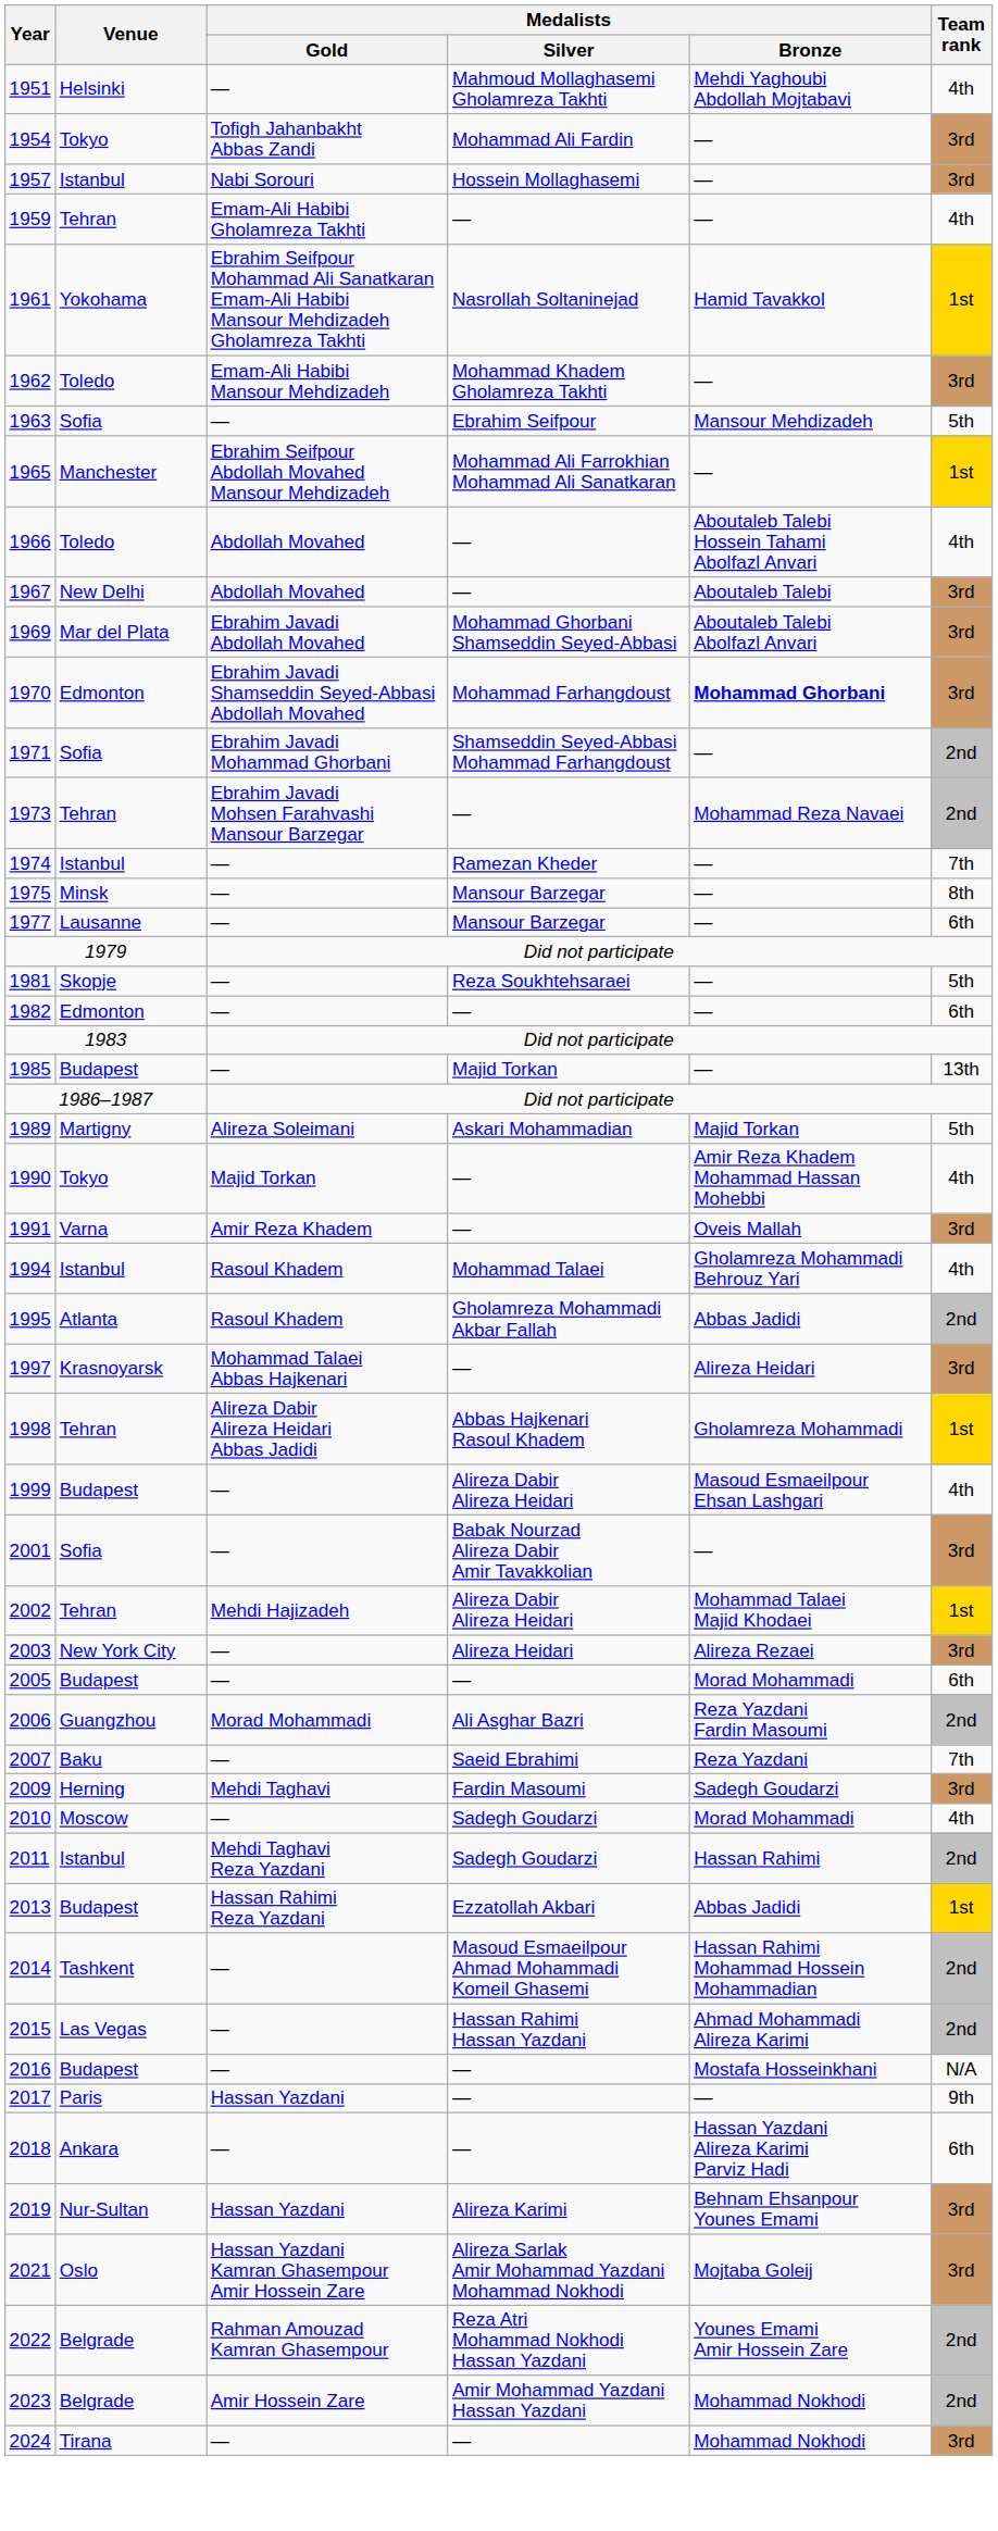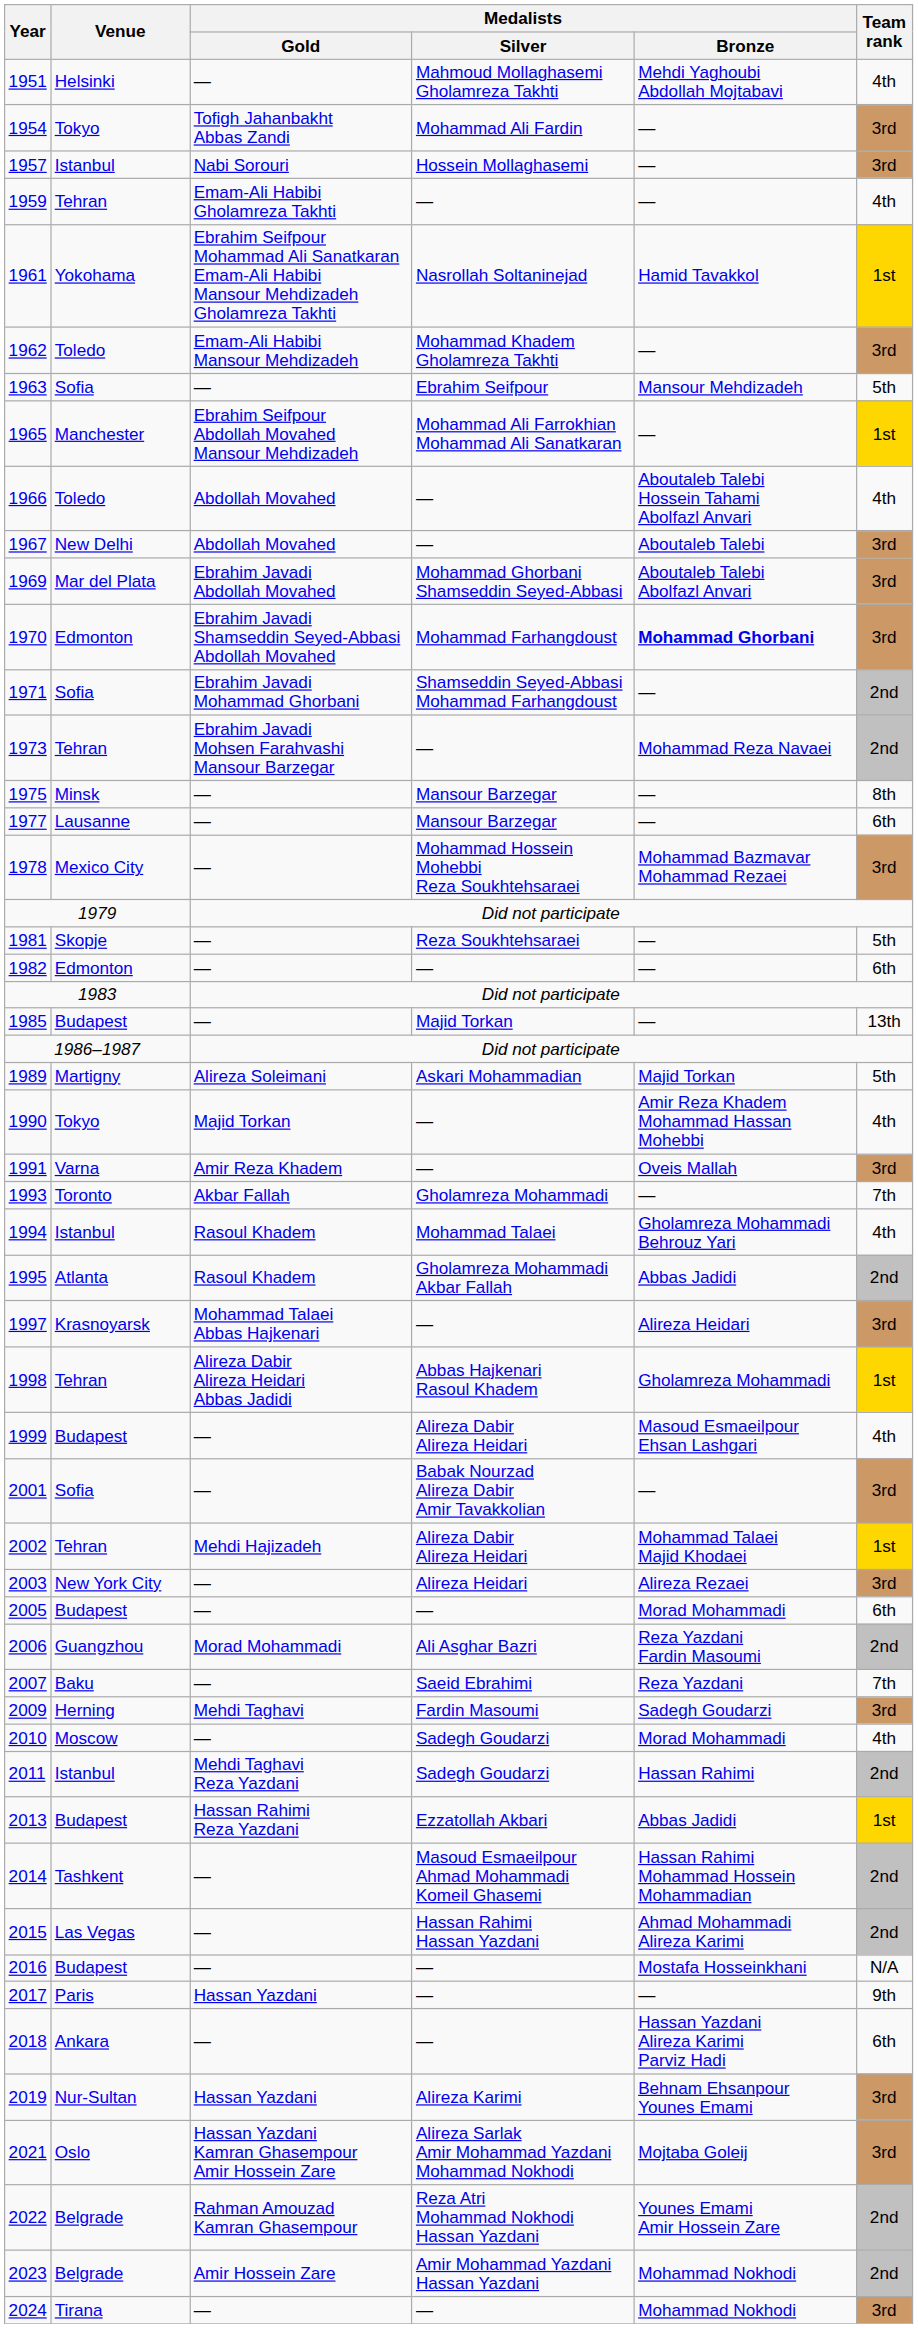 <table class="wikitable" style="text-align:left; font-size:90%">
 <tr>
 <th rowspan=2>Year</th>
 <th width=110 rowspan=2>Venue</th>
 <th colspan=3>Medalists</th>
 <th width=40 rowspan=2>Team rank</th>
 </tr>
 <tr>
 <th width=180 align="center">Gold</th>
 <th width=180 align="center">Silver</th>
 <th width=180 align="center">Bronze</th>
 </tr>
 <tr>
 <td><a href='#'>1951</a></td>
 <td><a href='#'>Helsinki</a></td>
 <td>—</td>
 <td><a href='#'>Mahmoud Mollaghasemi</a><br><a href='#'>Gholamreza Takhti</a></td>
 <td><a href='#'>Mehdi Yaghoubi</a><br><a href='#'>Abdollah Mojtabavi</a></td>
 <td align="center">4th</td>
 </tr>
 <tr>
 <td><a href='#'>1954</a></td>
 <td><a href='#'>Tokyo</a></td>
 <td><a href='#'>Tofigh Jahanbakht</a><br><a href='#'>Abbas Zandi</a></td>
 <td><a href='#'>Mohammad Ali Fardin</a></td>
 <td>—</td>
 <td align="center" bgcolor=cc9966>3rd</td>
 </tr>
 <tr>
 <td><a href='#'>1957</a></td>
 <td><a href='#'>Istanbul</a></td>
 <td><a href='#'>Nabi Sorouri</a></td>
 <td><a href='#'>Hossein Mollaghasemi</a></td>
 <td>—</td>
 <td align="center" bgcolor=cc9966>3rd</td>
 </tr>
 <tr>
 <td><a href='#'>1959</a></td>
 <td><a href='#'>Tehran</a></td>
 <td><a href='#'>Emam-Ali Habibi</a><br><a href='#'>Gholamreza Takhti</a></td>
 <td>—</td>
 <td>—</td>
 <td align="center">4th</td>
 </tr>
 <tr>
 <td><a href='#'>1961</a></td>
 <td><a href='#'>Yokohama</a></td>
 <td><a href='#'>Ebrahim Seifpour</a><br><a href='#'>Mohammad Ali Sanatkaran</a><br><a href='#'>Emam-Ali Habibi</a><br><a href='#'>Mansour Mehdizadeh</a><br><a href='#'>Gholamreza Takhti</a></td>
 <td><a href='#'>Nasrollah Soltaninejad</a></td>
 <td><a href='#'>Hamid Tavakkol</a></td>
 <td align="center" bgcolor=gold>1st</td>
 </tr>
 <tr>
 <td><a href='#'>1962</a></td>
 <td><a href='#'>Toledo</a></td>
 <td><a href='#'>Emam-Ali Habibi</a><br><a href='#'>Mansour Mehdizadeh</a></td>
 <td><a href='#'>Mohammad Khadem</a><br><a href='#'>Gholamreza Takhti</a></td>
 <td>—</td>
 <td align="center" bgcolor=cc9966>3rd</td>
 </tr>
 <tr>
 <td><a href='#'>1963</a></td>
 <td><a href='#'>Sofia</a></td>
 <td>—</td>
 <td><a href='#'>Ebrahim Seifpour</a></td>
 <td><a href='#'>Mansour Mehdizadeh</a></td>
 <td align="center">5th</td>
 </tr>
 <tr>
 <td><a href='#'>1965</a></td>
 <td><a href='#'>Manchester</a></td>
 <td><a href='#'>Ebrahim Seifpour</a><br><a href='#'>Abdollah Movahed</a><br><a href='#'>Mansour Mehdizadeh</a></td>
 <td><a href='#'>Mohammad Ali Farrokhian</a><br><a href='#'>Mohammad Ali Sanatkaran</a></td>
 <td>—</td>
 <td align="center" bgcolor=gold>1st</td>
 </tr>
 <tr>
 <td><a href='#'>1966</a></td>
 <td><a href='#'>Toledo</a></td>
 <td><a href='#'>Abdollah Movahed</a></td>
 <td>—</td>
 <td><a href='#'>Aboutaleb Talebi</a><br><a href='#'>Hossein Tahami</a><br><a href='#'>Abolfazl Anvari</a></td>
 <td align="center">4th</td>
 </tr>
 <tr>
 <td><a href='#'>1967</a></td>
 <td><a href='#'>New Delhi</a></td>
 <td><a href='#'>Abdollah Movahed</a></td>
 <td>—</td>
 <td><a href='#'>Aboutaleb Talebi</a></td>
 <td align="center" bgcolor=cc9966>3rd</td>
 </tr>
 <tr>
 <td><a href='#'>1969</a></td>
 <td><a href='#'>Mar del Plata</a></td>
 <td><a href='#'>Ebrahim Javadi</a><br><a href='#'>Abdollah Movahed</a></td>
 <td><a href='#'>Mohammad Ghorbani</a><br><a href='#'>Shamseddin Seyed-Abbasi</a></td>
 <td><a href='#'>Aboutaleb Talebi</a><br><a href='#'>Abolfazl Anvari</a></td>
 <td align="center" bgcolor=cc9966>3rd</td>
 </tr>
 <tr>
 <td><a href='#'>1970</a></td>
 <td><a href='#'>Edmonton</a></td>
 <td><a href='#'>Ebrahim Javadi</a><br><a href='#'>Shamseddin Seyed-Abbasi</a><br><a href='#'>Abdollah Movahed</a></td>
 <td><a href='#'>Mohammad Farhangdoust</a></td>
 <td><strong><a href='#'>Mohammad Ghorbani</a></strong></td>
 <td align="center" bgcolor=cc9966>3rd</td>
 </tr>
 <tr>
 <td><a href='#'>1971</a></td>
 <td><a href='#'>Sofia</a></td>
 <td><a href='#'>Ebrahim Javadi</a><br><a href='#'>Mohammad Ghorbani</a></td>
 <td><a href='#'>Shamseddin Seyed-Abbasi</a><br><a href='#'>Mohammad Farhangdoust</a></td>
 <td>—</td>
 <td align="center" bgcolor=silver>2nd</td>
 </tr>
 <tr>
 <td><a href='#'>1973</a></td>
 <td><a href='#'>Tehran</a></td>
 <td><a href='#'>Ebrahim Javadi</a><br><a href='#'>Mohsen Farahvashi</a><br><a href='#'>Mansour Barzegar</a></td>
 <td>—</td>
 <td><a href='#'>Mohammad Reza Navaei</a></td>
 <td align="center" bgcolor=silver>2nd</td>
 </tr>
 <tr>
-<td><a href='#'>1974</a></td>
-<td><a href='#'>Istanbul</a></td>
-<td>—</td>
-<td><a href='#'>Ramezan Kheder</a></td>
-<td>—</td>
-<td align="center">7th</td>
-</tr>
-<tr>
 <td><a href='#'>1975</a></td>
 <td><a href='#'>Minsk</a></td>
 <td>—</td>
 <td><a href='#'>Mansour Barzegar</a></td>
 <td>—</td>
 <td align="center">8th</td>
 </tr>
 <tr>
 <td><a href='#'>1977</a></td>
 <td><a href='#'>Lausanne</a></td>
 <td>—</td>
 <td><a href='#'>Mansour Barzegar</a></td>
 <td>—</td>
 <td align="center">6th</td>
+</tr>
+<tr>
+<td><a href='#'>1978</a></td>
+<td><a href='#'>Mexico City</a></td>
+<td>—</td>
+<td><a href='#'>Mohammad Hossein Mohebbi</a><br><a href='#'>Reza Soukhtehsaraei</a></td>
+<td><a href='#'>Mohammad Bazmavar</a><br><a href='#'>Mohammad Rezaei</a></td>
+<td align="center" bgcolor=cc9966>3rd</td>
 </tr>
 <tr>
 <td align="center" colspan=2><em>1979</em></td>
 <td align="center" colspan=4><em>Did not participate</em></td>
 </tr>
 <tr>
 <td><a href='#'>1981</a></td>
 <td><a href='#'>Skopje</a></td>
 <td>—</td>
 <td><a href='#'>Reza Soukhtehsaraei</a></td>
 <td>—</td>
 <td align="center">5th</td>
 </tr>
 <tr>
 <td><a href='#'>1982</a></td>
 <td><a href='#'>Edmonton</a></td>
 <td>—</td>
 <td>—</td>
 <td>—</td>
 <td align="center">6th</td>
 </tr>
 <tr>
 <td align="center" colspan=2><em>1983</em></td>
 <td align="center" colspan=4><em>Did not participate</em></td>
 </tr>
 <tr>
 <td><a href='#'>1985</a></td>
 <td><a href='#'>Budapest</a></td>
 <td>—</td>
 <td><a href='#'>Majid Torkan</a></td>
 <td>—</td>
 <td align="center">13th</td>
 </tr>
 <tr>
 <td align="center" colspan=2><em>1986–1987</em></td>
 <td align="center" colspan=4><em>Did not participate</em></td>
 </tr>
 <tr>
 <td><a href='#'>1989</a></td>
 <td><a href='#'>Martigny</a></td>
 <td><a href='#'>Alireza Soleimani</a></td>
 <td><a href='#'>Askari Mohammadian</a></td>
 <td><a href='#'>Majid Torkan</a></td>
 <td align="center">5th</td>
 </tr>
 <tr>
 <td><a href='#'>1990</a></td>
 <td><a href='#'>Tokyo</a></td>
 <td><a href='#'>Majid Torkan</a></td>
 <td>—</td>
 <td><a href='#'>Amir Reza Khadem</a><br><a href='#'>Mohammad Hassan Mohebbi</a></td>
 <td align="center">4th</td>
 </tr>
 <tr>
 <td><a href='#'>1991</a></td>
 <td><a href='#'>Varna</a></td>
 <td><a href='#'>Amir Reza Khadem</a></td>
 <td>—</td>
 <td><a href='#'>Oveis Mallah</a></td>
 <td align="center" bgcolor=cc9966>3rd</td>
+</tr>
+<tr>
+<td><a href='#'>1993</a></td>
+<td><a href='#'>Toronto</a></td>
+<td><a href='#'>Akbar Fallah</a></td>
+<td><a href='#'>Gholamreza Mohammadi</a></td>
+<td>—</td>
+<td align="center">7th</td>
 </tr>
 <tr>
 <td><a href='#'>1994</a></td>
 <td><a href='#'>Istanbul</a></td>
 <td><a href='#'>Rasoul Khadem</a></td>
 <td><a href='#'>Mohammad Talaei</a></td>
 <td><a href='#'>Gholamreza Mohammadi</a><br><a href='#'>Behrouz Yari</a></td>
 <td align="center">4th</td>
 </tr>
 <tr>
 <td><a href='#'>1995</a></td>
 <td><a href='#'>Atlanta</a></td>
 <td><a href='#'>Rasoul Khadem</a></td>
 <td><a href='#'>Gholamreza Mohammadi</a><br><a href='#'>Akbar Fallah</a></td>
 <td><a href='#'>Abbas Jadidi</a></td>
 <td align="center" bgcolor=silver>2nd</td>
 </tr>
 <tr>
 <td><a href='#'>1997</a></td>
 <td><a href='#'>Krasnoyarsk</a></td>
 <td><a href='#'>Mohammad Talaei</a><br><a href='#'>Abbas Hajkenari</a></td>
 <td>—</td>
 <td><a href='#'>Alireza Heidari</a></td>
 <td align="center" bgcolor=cc9966>3rd</td>
 </tr>
 <tr>
 <td><a href='#'>1998</a></td>
 <td><a href='#'>Tehran</a></td>
 <td><a href='#'>Alireza Dabir</a><br><a href='#'>Alireza Heidari</a><br><a href='#'>Abbas Jadidi</a></td>
 <td><a href='#'>Abbas Hajkenari</a><br><a href='#'>Rasoul Khadem</a></td>
 <td><a href='#'>Gholamreza Mohammadi</a></td>
 <td align="center" bgcolor=gold>1st</td>
 </tr>
 <tr>
 <td><a href='#'>1999</a></td>
 <td><a href='#'>Budapest</a></td>
 <td>—</td>
 <td><a href='#'>Alireza Dabir</a><br><a href='#'>Alireza Heidari</a></td>
 <td><a href='#'>Masoud Esmaeilpour</a><br><a href='#'>Ehsan Lashgari</a></td>
 <td align="center">4th</td>
 </tr>
 <tr>
 <td><a href='#'>2001</a></td>
 <td><a href='#'>Sofia</a></td>
 <td>—</td>
 <td><a href='#'>Babak Nourzad</a><br><a href='#'>Alireza Dabir</a><br><a href='#'>Amir Tavakkolian</a></td>
 <td>—</td>
 <td align="center" bgcolor=cc9966>3rd</td>
 </tr>
 <tr>
 <td><a href='#'>2002</a></td>
 <td><a href='#'>Tehran</a></td>
 <td><a href='#'>Mehdi Hajizadeh</a></td>
 <td><a href='#'>Alireza Dabir</a><br><a href='#'>Alireza Heidari</a></td>
 <td><a href='#'>Mohammad Talaei</a><br><a href='#'>Majid Khodaei</a></td>
 <td align="center" bgcolor=gold>1st</td>
 </tr>
 <tr>
 <td><a href='#'>2003</a></td>
 <td><a href='#'>New York City</a></td>
 <td>—</td>
 <td><a href='#'>Alireza Heidari</a></td>
 <td><a href='#'>Alireza Rezaei</a></td>
 <td align="center" bgcolor=cc9966>3rd</td>
 </tr>
 <tr>
 <td><a href='#'>2005</a></td>
 <td><a href='#'>Budapest</a></td>
 <td>—</td>
 <td>—</td>
 <td><a href='#'>Morad Mohammadi</a></td>
 <td align="center">6th</td>
 </tr>
 <tr>
 <td><a href='#'>2006</a></td>
 <td><a href='#'>Guangzhou</a></td>
 <td><a href='#'>Morad Mohammadi</a></td>
 <td><a href='#'>Ali Asghar Bazri</a></td>
 <td><a href='#'>Reza Yazdani</a><br><a href='#'>Fardin Masoumi</a></td>
 <td align="center" bgcolor=silver>2nd</td>
 </tr>
 <tr>
 <td><a href='#'>2007</a></td>
 <td><a href='#'>Baku</a></td>
 <td>—</td>
 <td><a href='#'>Saeid Ebrahimi</a></td>
 <td><a href='#'>Reza Yazdani</a></td>
 <td align="center">7th</td>
 </tr>
 <tr>
 <td><a href='#'>2009</a></td>
 <td><a href='#'>Herning</a></td>
 <td><a href='#'>Mehdi Taghavi</a></td>
 <td><a href='#'>Fardin Masoumi</a></td>
 <td><a href='#'>Sadegh Goudarzi</a></td>
 <td align="center" bgcolor=cc9966>3rd</td>
 </tr>
 <tr>
 <td><a href='#'>2010</a></td>
 <td><a href='#'>Moscow</a></td>
 <td>—</td>
 <td><a href='#'>Sadegh Goudarzi</a></td>
 <td><a href='#'>Morad Mohammadi</a></td>
 <td align="center">4th</td>
 </tr>
 <tr>
 <td><a href='#'>2011</a></td>
 <td><a href='#'>Istanbul</a></td>
 <td><a href='#'>Mehdi Taghavi</a><br><a href='#'>Reza Yazdani</a></td>
 <td><a href='#'>Sadegh Goudarzi</a></td>
 <td><a href='#'>Hassan Rahimi</a></td>
 <td align="center" bgcolor=silver>2nd</td>
 </tr>
 <tr>
 <td><a href='#'>2013</a></td>
 <td><a href='#'>Budapest</a></td>
 <td><a href='#'>Hassan Rahimi</a><br><a href='#'>Reza Yazdani</a></td>
 <td><a href='#'>Ezzatollah Akbari</a></td>
 <td><a href='#'>Abbas Jadidi</a></td>
 <td align="center" bgcolor=gold>1st</td>
 </tr>
 <tr>
 <td><a href='#'>2014</a></td>
 <td><a href='#'>Tashkent</a></td>
 <td>—</td>
 <td><a href='#'>Masoud Esmaeilpour</a><br><a href='#'>Ahmad Mohammadi</a><br><a href='#'>Komeil Ghasemi</a></td>
 <td><a href='#'>Hassan Rahimi</a><br><a href='#'>Mohammad Hossein Mohammadian</a></td>
 <td align="center" bgcolor=silver>2nd</td>
 </tr>
 <tr>
 <td><a href='#'>2015</a></td>
 <td><a href='#'>Las Vegas</a></td>
 <td>—</td>
 <td><a href='#'>Hassan Rahimi</a><br><a href='#'>Hassan Yazdani</a></td>
 <td><a href='#'>Ahmad Mohammadi</a><br><a href='#'>Alireza Karimi</a></td>
 <td align="center" bgcolor=silver>2nd</td>
 </tr>
 <tr>
 <td><a href='#'>2016</a></td>
 <td><a href='#'>Budapest</a></td>
 <td>—</td>
 <td>—</td>
 <td><a href='#'>Mostafa Hosseinkhani</a></td>
 <td align="center">N/A</td>
 </tr>
 <tr>
 <td><a href='#'>2017</a></td>
 <td><a href='#'>Paris</a></td>
 <td><a href='#'>Hassan Yazdani</a></td>
 <td>—</td>
 <td>—</td>
 <td align="center">9th</td>
 </tr>
 <tr>
 <td><a href='#'>2018</a></td>
 <td><a href='#'>Ankara</a></td>
 <td>—</td>
 <td>—</td>
 <td><a href='#'>Hassan Yazdani</a><br><a href='#'>Alireza Karimi</a><br><a href='#'>Parviz Hadi</a></td>
 <td align="center">6th</td>
 </tr>
 <tr>
 <td><a href='#'>2019</a></td>
 <td><a href='#'>Nur-Sultan</a></td>
 <td><a href='#'>Hassan Yazdani</a></td>
 <td><a href='#'>Alireza Karimi</a></td>
 <td><a href='#'>Behnam Ehsanpour</a><br><a href='#'>Younes Emami</a></td>
 <td align="center" bgcolor=cc9966>3rd</td>
 </tr>
 <tr>
 <td><a href='#'>2021</a></td>
 <td><a href='#'>Oslo</a></td>
 <td><a href='#'>Hassan Yazdani</a><br><a href='#'>Kamran Ghasempour</a><br><a href='#'>Amir Hossein Zare</a></td>
 <td><a href='#'>Alireza Sarlak</a><br><a href='#'>Amir Mohammad Yazdani</a><br><a href='#'>Mohammad Nokhodi</a></td>
 <td><a href='#'>Mojtaba Goleij</a></td>
 <td align="center" bgcolor=cc9966>3rd</td>
 </tr>
 <tr>
 <td><a href='#'>2022</a></td>
 <td><a href='#'>Belgrade</a></td>
 <td><a href='#'>Rahman Amouzad</a><br><a href='#'>Kamran Ghasempour</a></td>
 <td><a href='#'>Reza Atri</a><br><a href='#'>Mohammad Nokhodi</a><br><a href='#'>Hassan Yazdani</a></td>
 <td><a href='#'>Younes Emami</a><br><a href='#'>Amir Hossein Zare</a></td>
 <td align="center" bgcolor=silver>2nd</td>
 </tr>
 <tr>
 <td><a href='#'>2023</a></td>
 <td><a href='#'>Belgrade</a></td>
 <td><a href='#'>Amir Hossein Zare</a></td>
 <td><a href='#'>Amir Mohammad Yazdani</a><br><a href='#'>Hassan Yazdani</a></td>
 <td><a href='#'>Mohammad Nokhodi</a></td>
 <td align="center" bgcolor=silver>2nd</td>
 </tr>
 <tr>
 <td><a href='#'>2024</a></td>
 <td><a href='#'>Tirana</a></td>
 <td>—</td>
 <td>—</td>
 <td><a href='#'>Mohammad Nokhodi</a></td>
 <td align="center" bgcolor=cc9966>3rd</td>
 </tr>
 </table>
